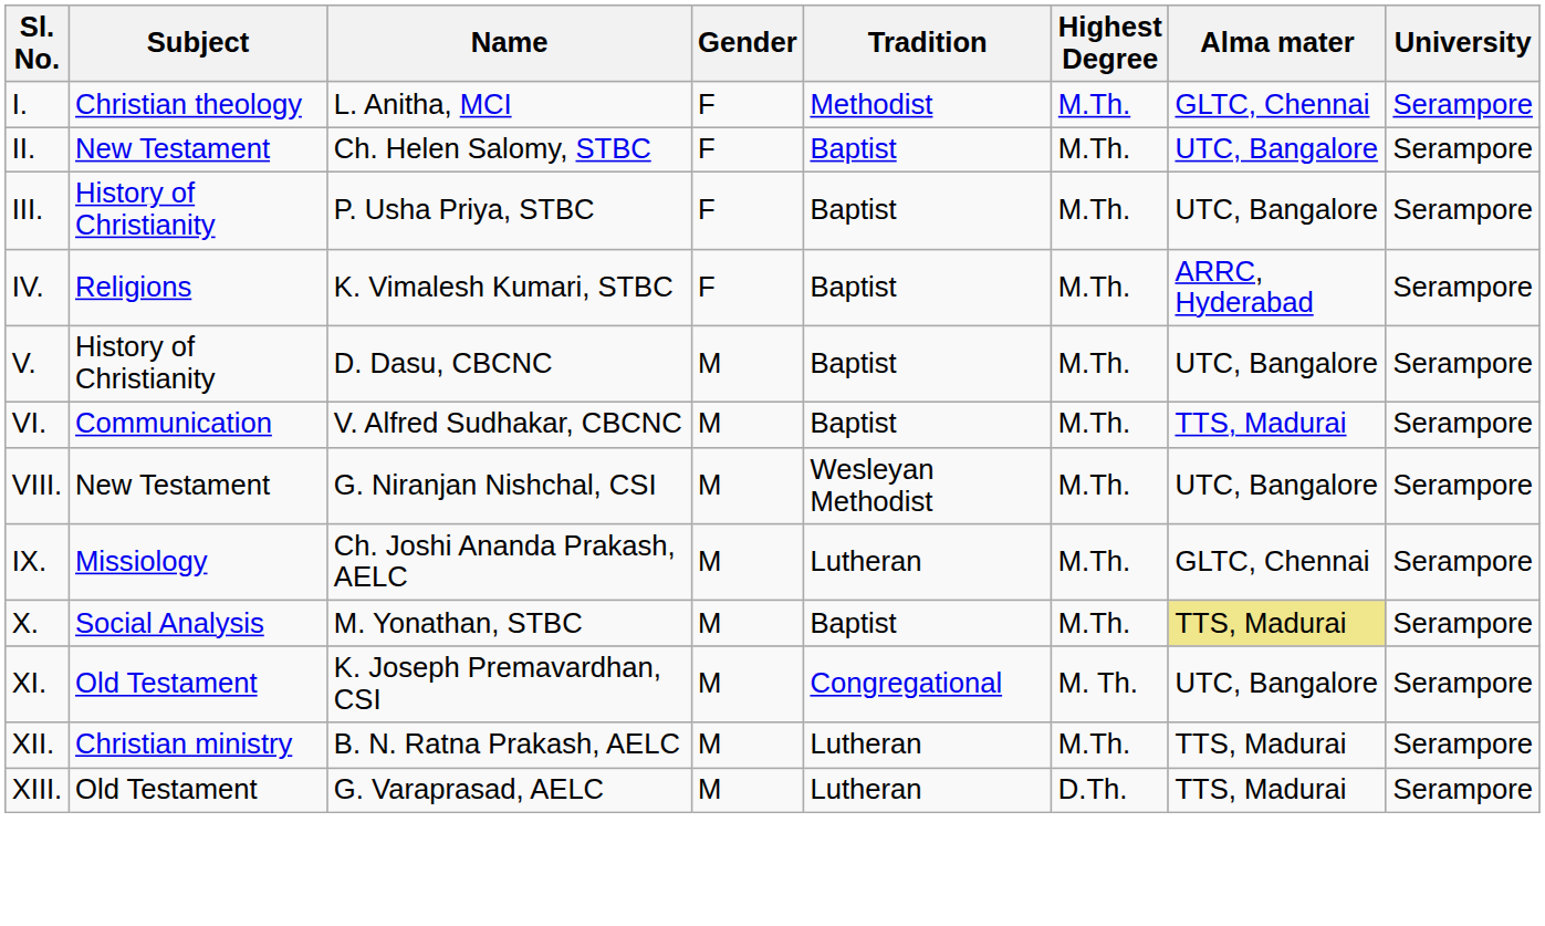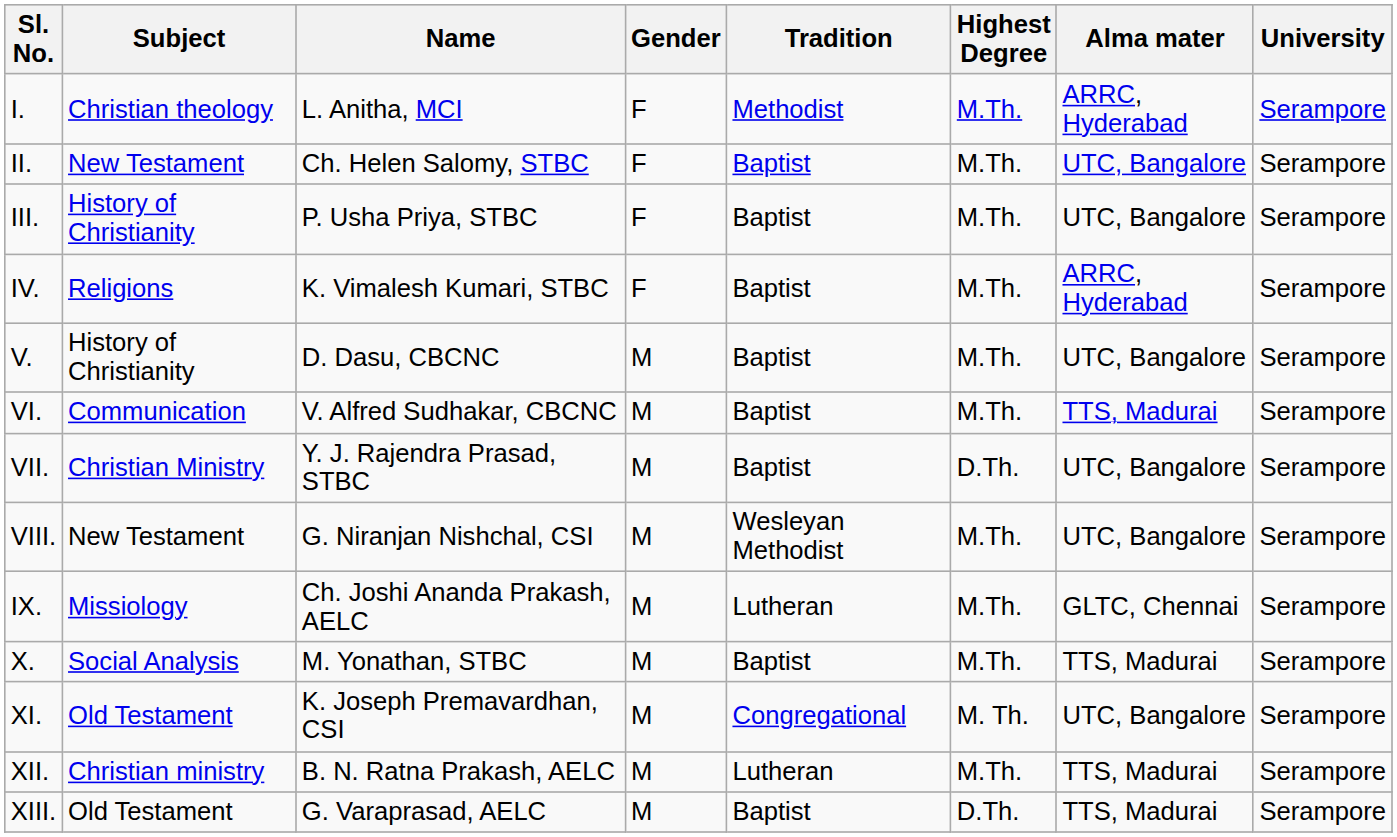 <table class="wikitable sortable">
 <tr>
 <th>Sl.<br>No.</th>
 <th>Subject</th>
 <th>Name</th>
 <th>Gender</th>
 <th>Tradition</th>
 <th>Highest<br> Degree</th>
 <th>Alma mater</th>
 <th>University</th>
 </tr>
 <tr>
 <td>I.</td>
 <td><a href='#'>Christian theology</a></td>
 <td>L. Anitha, <a href='#'>MCI</a></td>
 <td>F</td>
 <td><a href='#'>Methodist</a></td>
 <td><a href='#'>M.Th.</a></td>
-<td><a href='#'>GLTC, Chennai</a></td>
+<td><a href='#'>ARRC</a>, <a href='#'>Hyderabad</a></td>
 <td><a href='#'>Serampore</a></td>
 </tr>
 <tr>
 <td>II.</td>
 <td><a href='#'>New Testament</a></td>
 <td>Ch. Helen Salomy, <a href='#'>STBC</a></td>
 <td>F</td>
 <td><a href='#'>Baptist</a></td>
 <td>M.Th.</td>
 <td><a href='#'>UTC, Bangalore</a></td>
 <td>Serampore</td>
 </tr>
 <tr>
 <td>III.</td>
 <td><a href='#'>History of Christianity</a></td>
 <td>P. Usha Priya, STBC</td>
 <td>F</td>
 <td>Baptist</td>
 <td>M.Th.</td>
 <td>UTC, Bangalore</td>
 <td>Serampore</td>
 </tr>
 <tr>
 <td>IV.</td>
 <td><a href='#'>Religions</a></td>
 <td>K. Vimalesh Kumari, STBC</td>
 <td>F</td>
 <td>Baptist</td>
 <td>M.Th.</td>
 <td><a href='#'>ARRC</a>, <a href='#'>Hyderabad</a></td>
 <td>Serampore</td>
 </tr>
 <tr>
 <td>V.</td>
 <td>History of Christianity</td>
 <td>D. Dasu, CBCNC</td>
 <td>M</td>
 <td>Baptist</td>
 <td>M.Th.</td>
 <td>UTC, Bangalore</td>
 <td>Serampore</td>
 </tr>
 <tr>
 <td>VI.</td>
 <td><a href='#'>Communication</a></td>
 <td>V. Alfred Sudhakar, CBCNC</td>
 <td>M</td>
 <td>Baptist</td>
 <td>M.Th.</td>
 <td><a href='#'>TTS, Madurai</a></td>
 <td>Serampore</td>
 </tr>
 <tr>
+<td>VII.</td>
+<td><a href='#'>Christian Ministry</a></td>
+<td>Y. J. Rajendra Prasad, STBC</td>
+<td>M</td>
+<td>Baptist</td>
+<td>D.Th.</td>
+<td>UTC, Bangalore</td>
+<td>Serampore</td>
+</tr>
+<tr>
 <td>VIII.</td>
 <td>New Testament</td>
 <td>G. Niranjan Nishchal, CSI</td>
 <td>M</td>
 <td>Wesleyan Methodist</td>
 <td>M.Th.</td>
 <td>UTC, Bangalore</td>
 <td>Serampore</td>
 </tr>
 <tr>
 <td>IX.</td>
 <td><a href='#'>Missiology</a></td>
 <td>Ch. Joshi Ananda Prakash, AELC</td>
 <td>M</td>
 <td>Lutheran</td>
 <td>M.Th.</td>
 <td>GLTC, Chennai</td>
 <td>Serampore</td>
 </tr>
 <tr>
 <td>X.</td>
 <td><a href='#'>Social Analysis</a></td>
 <td>M. Yonathan, STBC</td>
 <td>M</td>
 <td>Baptist</td>
 <td>M.Th.</td>
-<td style="background: khaki;">TTS, Madurai</td>
+<td>TTS, Madurai</td>
 <td>Serampore</td>
 </tr>
 <tr>
 <td>XI.</td>
 <td><a href='#'>Old Testament</a></td>
 <td>K. Joseph Premavardhan, CSI</td>
 <td>M</td>
 <td><a href='#'>Congregational</a></td>
 <td>M. Th.</td>
 <td>UTC, Bangalore</td>
 <td>Serampore</td>
 </tr>
 <tr>
 <td>XII.</td>
 <td><a href='#'>Christian ministry</a></td>
 <td>B. N. Ratna Prakash, AELC</td>
 <td>M</td>
 <td>Lutheran</td>
 <td>M.Th.</td>
 <td>TTS, Madurai</td>
 <td>Serampore</td>
 </tr>
 <tr>
 <td>XIII.</td>
 <td>Old Testament</td>
 <td>G. Varaprasad, AELC</td>
 <td>M</td>
-<td>Lutheran</td>
+<td>Baptist</td>
 <td>D.Th.</td>
 <td>TTS, Madurai</td>
 <td>Serampore</td>
 </tr>
 </table>
